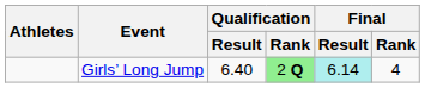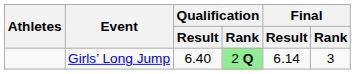 <table class="wikitable" border="1" style="font-size:90%">
 <tr>
 <th rowspan=2>Athletes</th>
 <th rowspan=2>Event</th>
 <th colspan=2>Qualification</th>
 <th colspan=2>Final</th>
 </tr>
 <tr>
 <th>Result</th>
 <th>Rank</th>
 <th>Result</th>
 <th>Rank</th>
 </tr>
 <tr>
 <td></td>
 <td><a href='#'>Girls’ Long Jump</a></td>
 <td align=center>6.40</td>
 <td align=center style="background: lightgreen;">2 <strong>Q</strong></td>
-<td align=center style="background: paleturquoise;">6.14</td>
-<td align=center>4</td>
+<td align=center>6.14</td>
+<td align=center>3</td>
 </tr>
 </table>
